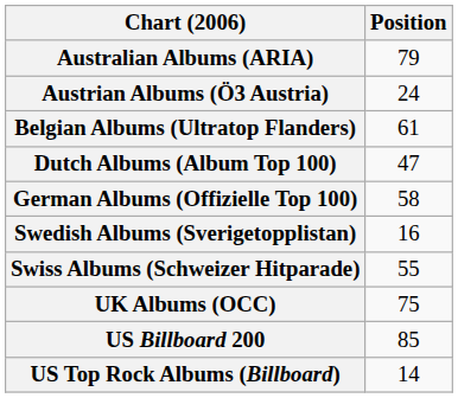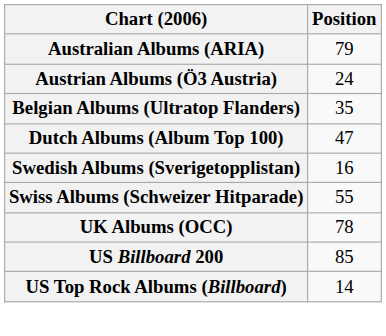 <table class="wikitable sortable plainrowheaders" style="text-align:center">
 <tr>
 <th scope="col">Chart (2006)</th>
 <th scope="col">Position</th>
 </tr>
 <tr>
 <th scope="row">Australian Albums (ARIA)</th>
 <td>79</td>
 </tr>
 <tr>
 <th scope="row">Austrian Albums (Ö3 Austria)</th>
 <td>24</td>
 </tr>
 <tr>
 <th scope="row">Belgian Albums (Ultratop Flanders)</th>
-<td>61</td>
+<td>35</td>
 </tr>
 <tr>
 <th scope="row">Dutch Albums (Album Top 100)</th>
 <td>47</td>
-</tr>
-<tr>
-<th scope="row">German Albums (Offizielle Top 100)</th>
-<td>58</td>
 </tr>
 <tr>
 <th scope="row">Swedish Albums (Sverigetopplistan)</th>
 <td>16</td>
 </tr>
 <tr>
 <th scope="row">Swiss Albums (Schweizer Hitparade)</th>
 <td>55</td>
 </tr>
 <tr>
 <th scope="row">UK Albums (OCC)</th>
-<td>75</td>
+<td>78</td>
 </tr>
 <tr>
 <th scope="row">US <em>Billboard</em> 200</th>
 <td>85</td>
 </tr>
 <tr>
 <th scope="row">US Top Rock Albums (<em>Billboard</em>)</th>
 <td>14</td>
 </tr>
 </table>
